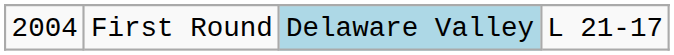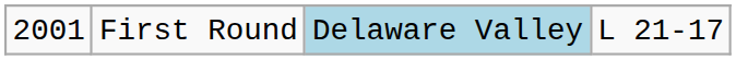 <table class="wikitable">
 <tr>
 </tr>
 <tr>
-<td>2004</td>
+<td>2001</td>
 <td>First Round</td>
 <td style="background: lightblue;">Delaware Valley</td>
 <td>L 21-17</td>
 </tr>
 </table>
